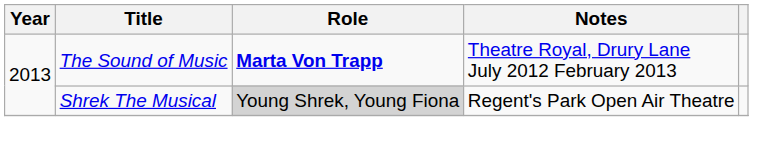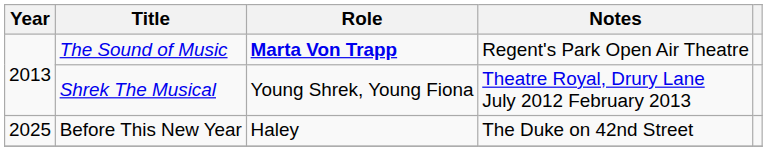 <table class="wikitable">
 <tr>
 <th>Year</th>
 <th>Title</th>
 <th>Role</th>
 <th>Notes</th>
 <th></th>
 </tr>
 <tr>
 <td rowspan="2">2013</td>
 <td><em><a href='#'>The Sound of Music</a></em></td>
 <td><strong><a href='#'>Marta Von Trapp</a></strong></td>
+<td>Regent's Park Open Air Theatre</td>
+<td></td>
+</tr>
+<tr>
+<td><em><a href='#'>Shrek The Musical</a></em></td>
+<td>Young Shrek, Young Fiona</td>
 <td><a href='#'>Theatre Royal, Drury Lane</a><br>July 2012  February 2013</td>
 <td></td>
 </tr>
 <tr>
-<td><em><a href='#'>Shrek The Musical</a></em></td>
-<td style="background: lightgrey;">Young Shrek, Young Fiona</td>
-<td>Regent's Park Open Air Theatre</td>
+<td rowspan="1">2025</td>
+<td>Before This New Year</td>
+<td>Haley</td>
+<td>The Duke on 42nd Street</td>
 <td></td>
 </tr>
 <tr>
 </tr>
 </table>
